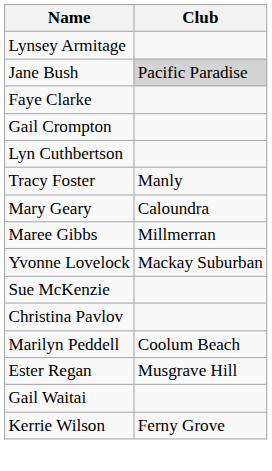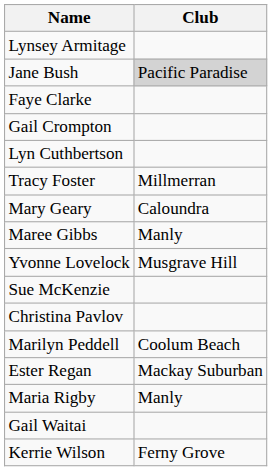 <table class="wikitable sortable">
 <tr>
 <th>Name</th>
 <th>Club</th>
 </tr>
 <tr>
 <td>Lynsey Armitage</td>
 <td></td>
 </tr>
 <tr>
 <td>Jane Bush</td>
 <td style="background: lightgrey;">Pacific Paradise</td>
 </tr>
 <tr>
 <td>Faye Clarke</td>
 <td></td>
 </tr>
 <tr>
 <td>Gail Crompton</td>
 <td></td>
 </tr>
 <tr>
 <td>Lyn Cuthbertson</td>
 <td></td>
 </tr>
 <tr>
 <td>Tracy Foster</td>
-<td>Manly</td>
+<td>Millmerran</td>
 </tr>
 <tr>
 <td>Mary Geary</td>
 <td>Caloundra</td>
 </tr>
 <tr>
 <td>Maree Gibbs</td>
-<td>Millmerran</td>
+<td>Manly</td>
 </tr>
 <tr>
 <td>Yvonne Lovelock</td>
-<td>Mackay Suburban</td>
+<td>Musgrave Hill</td>
 </tr>
 <tr>
 <td>Sue McKenzie</td>
 <td></td>
 </tr>
 <tr>
 <td>Christina Pavlov</td>
 <td></td>
 </tr>
 <tr>
 <td>Marilyn Peddell</td>
 <td>Coolum Beach</td>
 </tr>
 <tr>
 <td>Ester Regan</td>
-<td>Musgrave Hill</td>
+<td>Mackay Suburban</td>
+</tr>
+<tr>
+<td>Maria Rigby</td>
+<td>Manly</td>
 </tr>
 <tr>
 <td>Gail Waitai</td>
 <td></td>
 </tr>
 <tr>
 <td>Kerrie Wilson</td>
 <td>Ferny Grove</td>
 </tr>
 </table>
